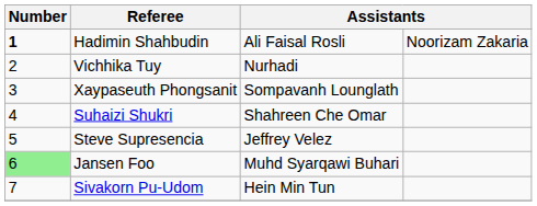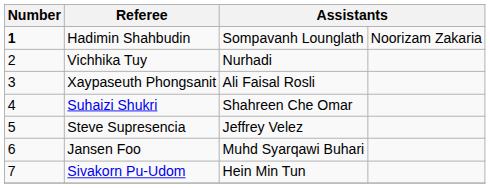 <table class="wikitable">
 <tr>
 <th>Number</th>
 <th>Referee</th>
 <th colspan="2">Assistants</th>
 </tr>
 <tr>
 <td><strong>1</strong></td>
 <td> Hadimin Shahbudin</td>
-<td> Ali Faisal Rosli</td>
+<td> Sompavanh Lounglath</td>
 <td> Noorizam Zakaria</td>
 </tr>
 <tr>
 <td>2</td>
 <td> Vichhika Tuy</td>
 <td> Nurhadi</td>
 <td></td>
 </tr>
 <tr>
 <td>3</td>
 <td> Xaypaseuth Phongsanit</td>
-<td> Sompavanh Lounglath</td>
+<td> Ali Faisal Rosli</td>
 <td></td>
 </tr>
 <tr>
 <td>4</td>
 <td> <a href='#'>Suhaizi Shukri</a></td>
 <td> Shahreen Che Omar</td>
 <td></td>
 </tr>
 <tr>
 <td>5</td>
 <td> Steve Supresencia</td>
 <td> Jeffrey Velez</td>
 <td></td>
 </tr>
 <tr>
-<td style="background: lightgreen;">6</td>
+<td>6</td>
 <td> Jansen Foo</td>
 <td> Muhd Syarqawi Buhari</td>
 <td></td>
 </tr>
 <tr>
 <td>7</td>
 <td> <a href='#'>Sivakorn Pu-Udom</a></td>
 <td> Hein Min Tun</td>
 <td></td>
 </tr>
 <tr>
 </tr>
 </table>
